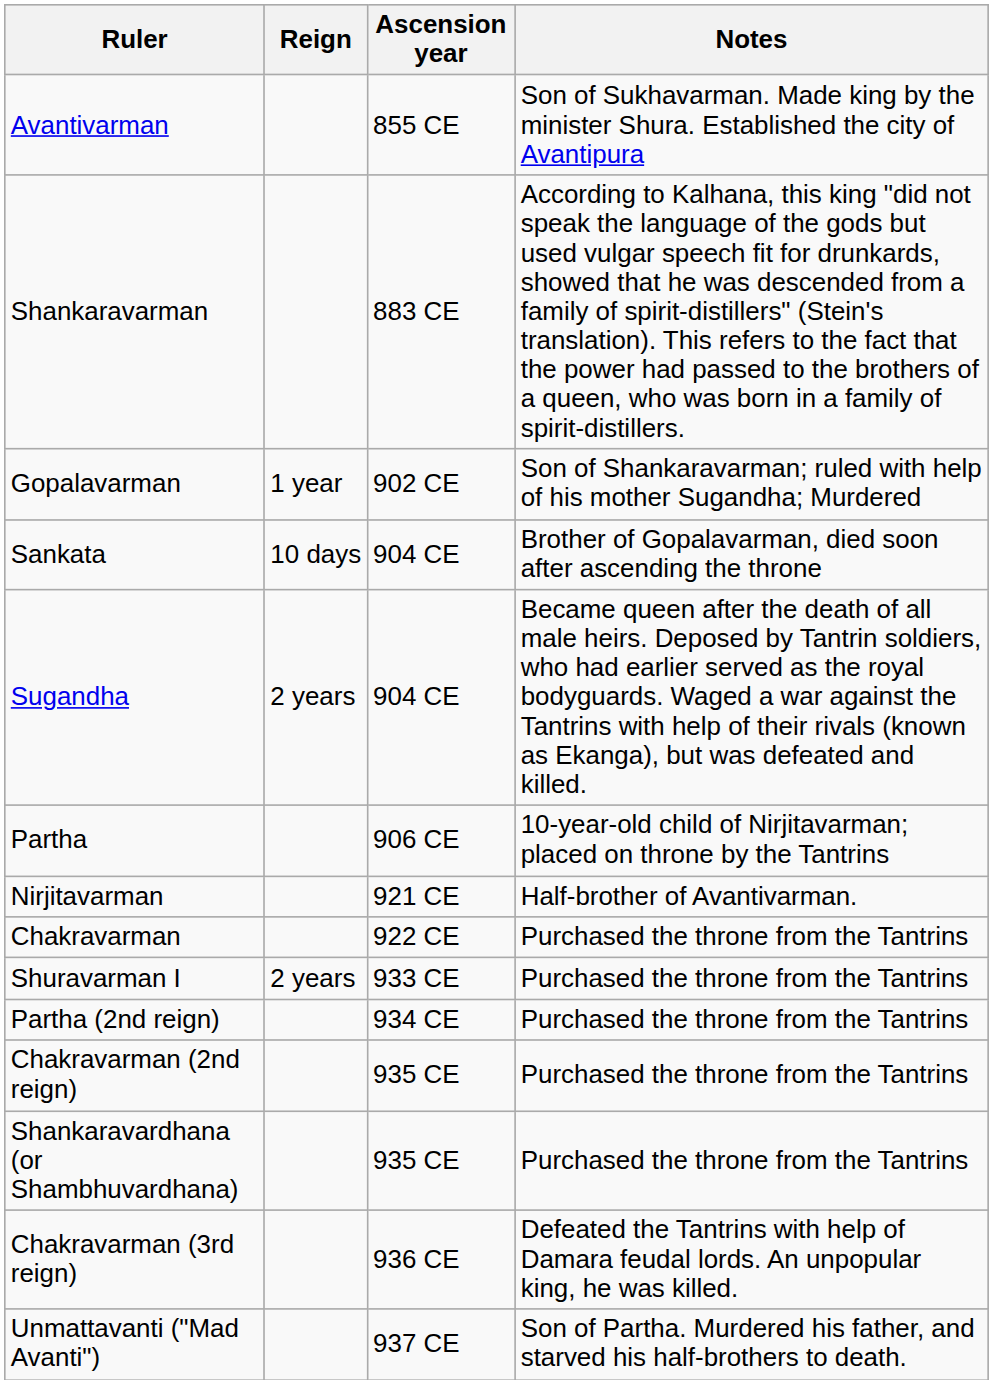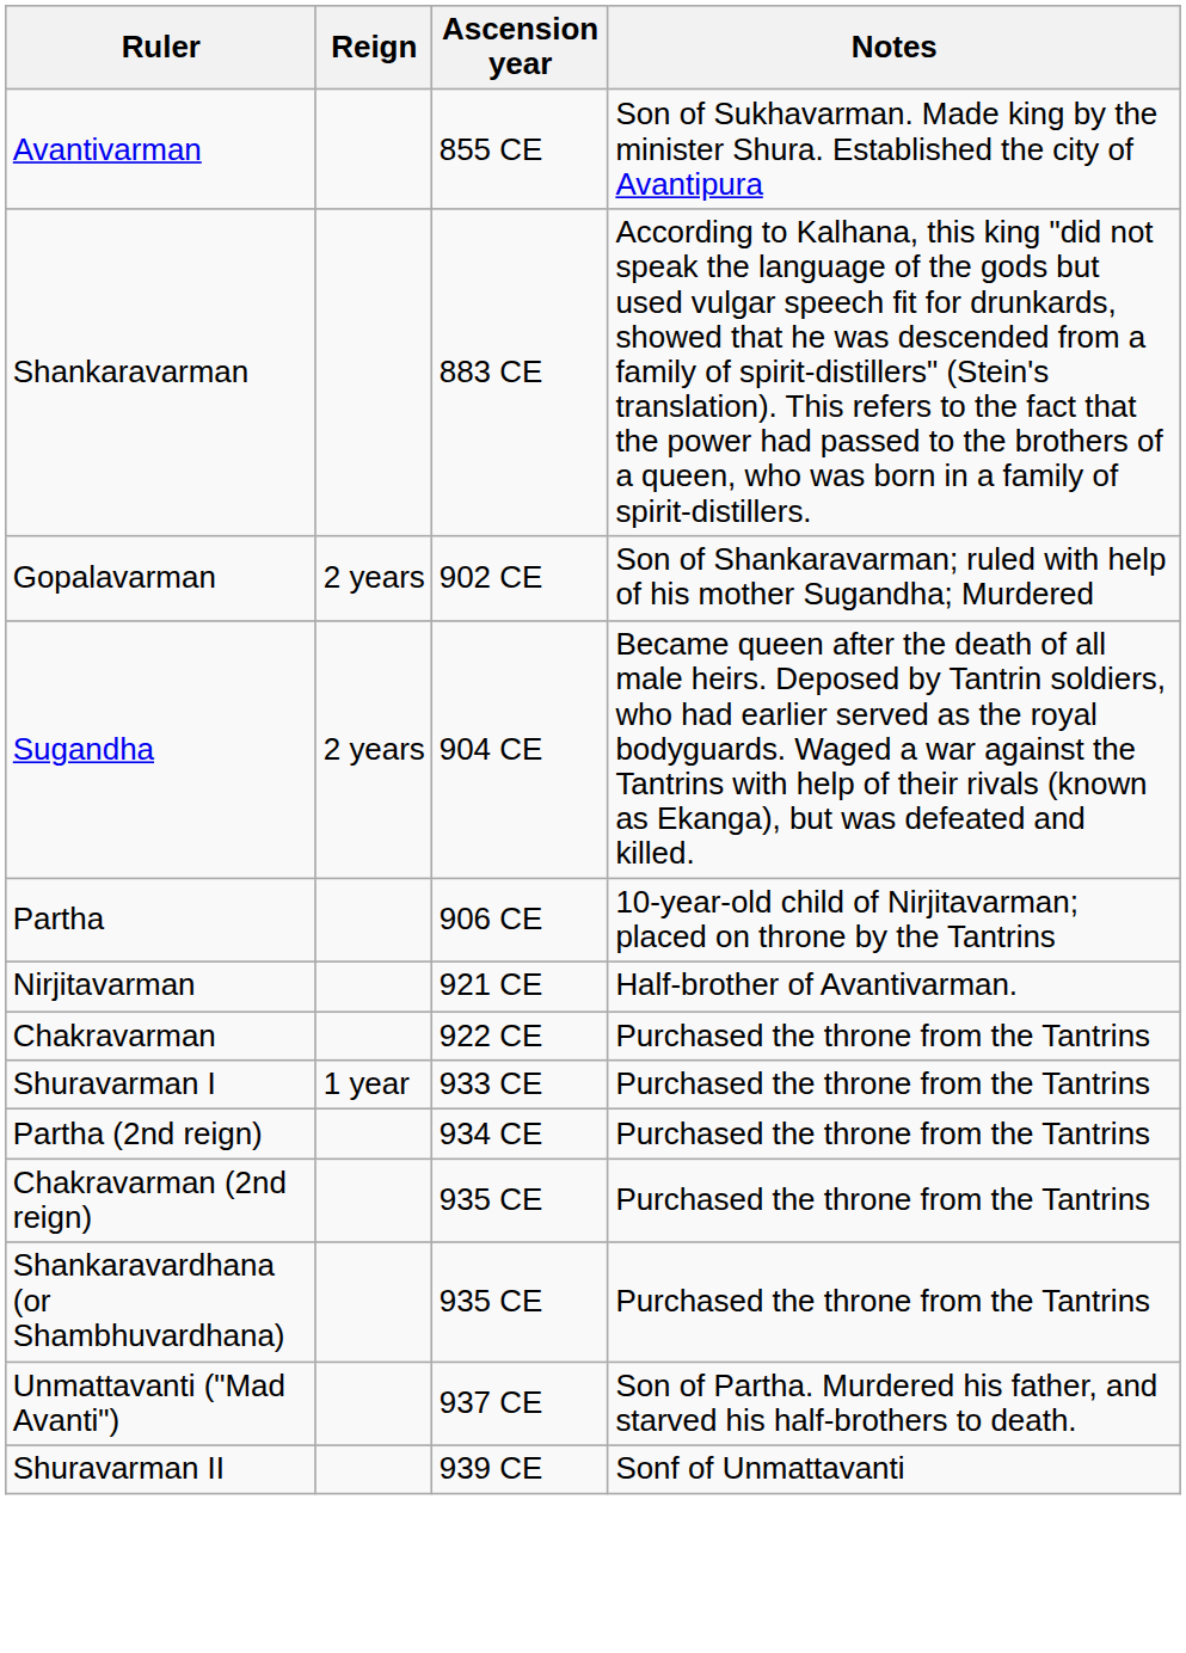 <table class="wikitable">
 <tr>
 <th>Ruler</th>
 <th>Reign</th>
 <th>Ascension year</th>
 <th>Notes</th>
 </tr>
 <tr>
 <td><a href='#'>Avantivarman</a></td>
 <td></td>
 <td>855 CE</td>
 <td>Son of Sukhavarman. Made king by the minister Shura. Established the city of <a href='#'>Avantipura</a></td>
 </tr>
 <tr>
 <td>Shankaravarman</td>
 <td></td>
 <td>883 CE</td>
 <td>According to Kalhana, this king "did not speak the language of the gods but used vulgar speech fit for drunkards, showed that he was descended from a family of spirit-distillers" (Stein's translation). This refers to the fact that the power had passed to the brothers of a queen, who was born in a family of spirit-distillers.</td>
 </tr>
 <tr>
 <td>Gopalavarman</td>
-<td>1 year</td>
+<td>2 years</td>
 <td>902 CE</td>
 <td>Son of Shankaravarman; ruled with help of his mother Sugandha; Murdered</td>
-</tr>
-<tr>
-<td>Sankata</td>
-<td>10 days</td>
-<td>904 CE</td>
-<td>Brother of Gopalavarman, died soon after ascending the throne</td>
 </tr>
 <tr>
 <td><a href='#'>Sugandha</a></td>
 <td>2 years</td>
 <td>904 CE</td>
 <td>Became queen after the death of all male heirs. Deposed by Tantrin soldiers, who had earlier served as the royal bodyguards. Waged a war against the Tantrins with help of their rivals (known as Ekanga), but was defeated and killed.</td>
 </tr>
 <tr>
 <td>Partha</td>
 <td></td>
 <td>906 CE</td>
 <td>10-year-old child of Nirjitavarman; placed on throne by the Tantrins</td>
 </tr>
 <tr>
 <td>Nirjitavarman</td>
 <td></td>
 <td>921 CE</td>
 <td>Half-brother of Avantivarman.</td>
 </tr>
 <tr>
 <td>Chakravarman</td>
 <td></td>
 <td>922 CE</td>
 <td>Purchased the throne from the Tantrins</td>
 </tr>
 <tr>
 <td>Shuravarman I</td>
-<td>2 years</td>
+<td>1 year</td>
 <td>933 CE</td>
 <td>Purchased the throne from the Tantrins</td>
 </tr>
 <tr>
 <td>Partha (2nd reign)</td>
 <td></td>
 <td>934 CE</td>
 <td>Purchased the throne from the Tantrins</td>
 </tr>
 <tr>
 <td>Chakravarman (2nd reign)</td>
 <td></td>
 <td>935 CE</td>
 <td>Purchased the throne from the Tantrins</td>
 </tr>
 <tr>
 <td>Shankaravardhana (or Shambhuvardhana)</td>
 <td></td>
 <td>935 CE</td>
 <td>Purchased the throne from the Tantrins</td>
 </tr>
 <tr>
-<td>Chakravarman (3rd reign)</td>
-<td></td>
-<td>936 CE</td>
-<td>Defeated the Tantrins with help of Damara feudal lords. An unpopular king, he was killed.</td>
-</tr>
-<tr>
 <td>Unmattavanti ("Mad Avanti")</td>
 <td></td>
 <td>937 CE</td>
 <td>Son of Partha. Murdered his father, and starved his half-brothers to death.</td>
 </tr>
+<tr>
+<td>Shuravarman II</td>
+<td></td>
+<td>939 CE</td>
+<td>Sonf of Unmattavanti</td>
+</tr>
 </table>
